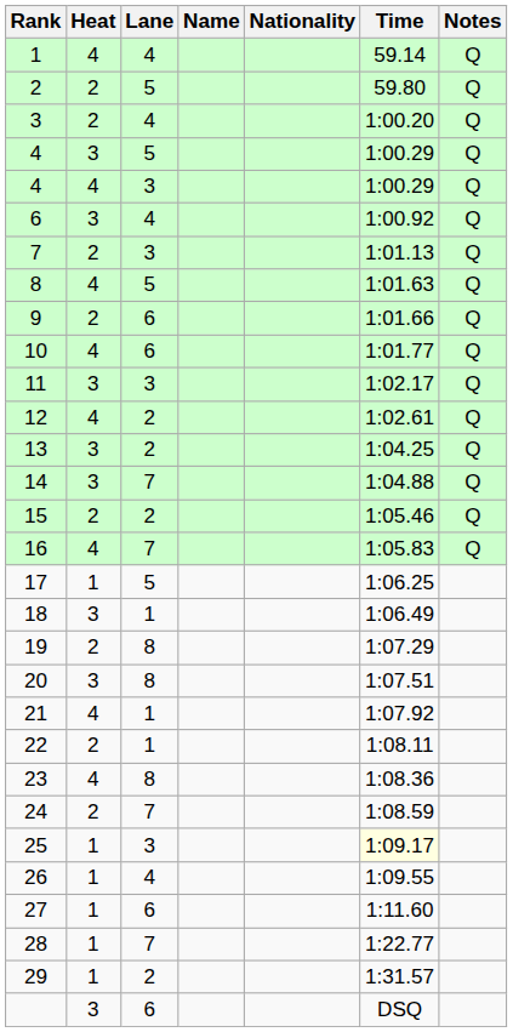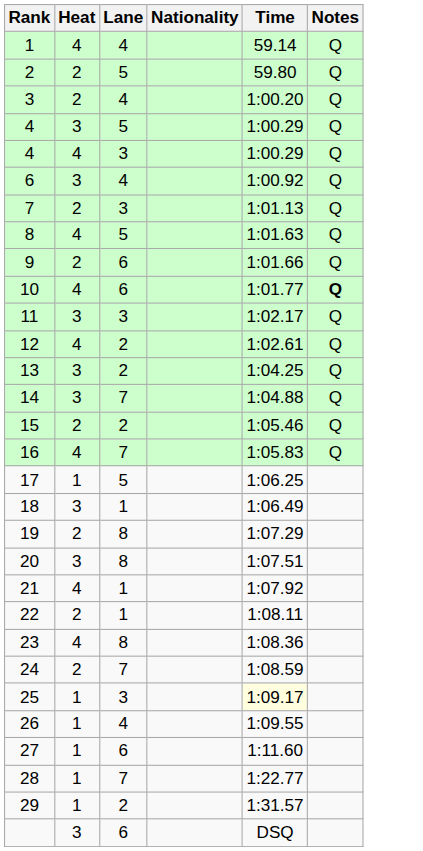 <table class="wikitable sortable" style="text-align:center">
 <tr>
 <th>Rank</th>
 <th>Heat</th>
 <th>Lane</th>
-<th>Name</th>
 <th>Nationality</th>
 <th>Time</th>
 <th>Notes</th>
 </tr>
 <tr bgcolor="ccffcc">
 <td>1</td>
 <td>4</td>
 <td>4</td>
 <td align="left"></td>
-<td align="left"></td>
 <td>59.14</td>
 <td>Q</td>
 </tr>
 <tr bgcolor="ccffcc">
 <td>2</td>
 <td>2</td>
 <td>5</td>
-<td align="left"></td>
 <td align="left"></td>
 <td>59.80</td>
 <td>Q</td>
 </tr>
 <tr bgcolor="ccffcc">
 <td>3</td>
 <td>2</td>
 <td>4</td>
 <td align="left"></td>
-<td align="left"></td>
 <td>1:00.20</td>
 <td>Q</td>
 </tr>
 <tr bgcolor="ccffcc">
 <td>4</td>
 <td>3</td>
 <td>5</td>
-<td align="left"></td>
 <td align="left"></td>
 <td>1:00.29</td>
 <td>Q</td>
 </tr>
 <tr bgcolor="ccffcc">
 <td>4</td>
 <td>4</td>
 <td>3</td>
 <td align="left"></td>
-<td align="left"></td>
 <td>1:00.29</td>
 <td>Q</td>
 </tr>
 <tr bgcolor="ccffcc">
 <td>6</td>
 <td>3</td>
 <td>4</td>
-<td align="left"></td>
 <td align="left"></td>
 <td>1:00.92</td>
 <td>Q</td>
 </tr>
 <tr bgcolor="ccffcc">
 <td>7</td>
 <td>2</td>
 <td>3</td>
 <td align="left"></td>
-<td align="left"></td>
 <td>1:01.13</td>
 <td>Q</td>
 </tr>
 <tr bgcolor="ccffcc">
 <td>8</td>
 <td>4</td>
 <td>5</td>
-<td align="left"></td>
 <td align="left"></td>
 <td>1:01.63</td>
 <td>Q</td>
 </tr>
 <tr bgcolor="ccffcc">
 <td>9</td>
 <td>2</td>
 <td>6</td>
 <td align="left"></td>
-<td align="left"></td>
 <td>1:01.66</td>
 <td>Q</td>
 </tr>
 <tr bgcolor="ccffcc">
 <td>10</td>
 <td>4</td>
 <td>6</td>
 <td align="left"></td>
-<td align="left"></td>
 <td>1:01.77</td>
-<td>Q</td>
+<td><strong>Q</strong></td>
 </tr>
 <tr bgcolor="ccffcc">
 <td>11</td>
 <td>3</td>
 <td>3</td>
-<td align="left"></td>
 <td align="left"></td>
 <td>1:02.17</td>
 <td>Q</td>
 </tr>
 <tr bgcolor="ccffcc">
 <td>12</td>
 <td>4</td>
 <td>2</td>
 <td align="left"></td>
-<td align="left"></td>
 <td>1:02.61</td>
 <td>Q</td>
 </tr>
 <tr bgcolor="ccffcc">
 <td>13</td>
 <td>3</td>
 <td>2</td>
-<td align="left"></td>
 <td align="left"></td>
 <td>1:04.25</td>
 <td>Q</td>
 </tr>
 <tr bgcolor="ccffcc">
 <td>14</td>
 <td>3</td>
 <td>7</td>
 <td align="left"></td>
-<td align="left"></td>
 <td>1:04.88</td>
 <td>Q</td>
 </tr>
 <tr bgcolor="ccffcc">
 <td>15</td>
 <td>2</td>
 <td>2</td>
-<td align="left"></td>
 <td align="left"></td>
 <td>1:05.46</td>
 <td>Q</td>
 </tr>
 <tr bgcolor="ccffcc">
 <td>16</td>
 <td>4</td>
 <td>7</td>
 <td align="left"></td>
-<td align="left"></td>
 <td>1:05.83</td>
 <td>Q</td>
 </tr>
 <tr>
 <td>17</td>
 <td>1</td>
 <td>5</td>
-<td align="left"></td>
 <td align="left"></td>
 <td>1:06.25</td>
 <td></td>
 </tr>
 <tr>
 <td>18</td>
 <td>3</td>
 <td>1</td>
 <td align="left"></td>
-<td align="left"></td>
 <td>1:06.49</td>
 <td></td>
 </tr>
 <tr>
 <td>19</td>
 <td>2</td>
 <td>8</td>
-<td align="left"></td>
 <td align="left"></td>
 <td>1:07.29</td>
 <td></td>
 </tr>
 <tr>
 <td>20</td>
 <td>3</td>
 <td>8</td>
 <td align="left"></td>
-<td align="left"></td>
 <td>1:07.51</td>
 <td></td>
 </tr>
 <tr>
 <td>21</td>
 <td>4</td>
 <td>1</td>
-<td align="left"></td>
 <td align="left"></td>
 <td>1:07.92</td>
 <td></td>
 </tr>
 <tr>
 <td>22</td>
 <td>2</td>
 <td>1</td>
 <td align="left"></td>
-<td align="left"></td>
 <td>1:08.11</td>
 <td></td>
 </tr>
 <tr>
 <td>23</td>
 <td>4</td>
 <td>8</td>
-<td align="left"></td>
 <td align="left"></td>
 <td>1:08.36</td>
 <td></td>
 </tr>
 <tr>
 <td>24</td>
 <td>2</td>
 <td>7</td>
 <td align="left"></td>
-<td align="left"></td>
 <td>1:08.59</td>
 <td></td>
 </tr>
 <tr>
 <td>25</td>
 <td>1</td>
 <td>3</td>
-<td align="left"></td>
 <td align="left"></td>
 <td style="background: lightyellow;">1:09.17</td>
 <td></td>
 </tr>
 <tr>
 <td>26</td>
 <td>1</td>
 <td>4</td>
 <td align="left"></td>
-<td align="left"></td>
 <td>1:09.55</td>
 <td></td>
 </tr>
 <tr>
 <td>27</td>
 <td>1</td>
 <td>6</td>
-<td align="left"></td>
 <td align="left"></td>
 <td>1:11.60</td>
 <td></td>
 </tr>
 <tr>
 <td>28</td>
 <td>1</td>
 <td>7</td>
 <td align="left"></td>
-<td align="left"></td>
 <td>1:22.77</td>
 <td></td>
 </tr>
 <tr>
 <td>29</td>
 <td>1</td>
 <td>2</td>
-<td align="left"></td>
 <td align="left"></td>
 <td>1:31.57</td>
 <td></td>
 </tr>
 <tr>
 <td></td>
 <td>3</td>
 <td>6</td>
 <td align="left"></td>
-<td align="left"></td>
 <td>DSQ</td>
 <td></td>
 </tr>
 </table>
